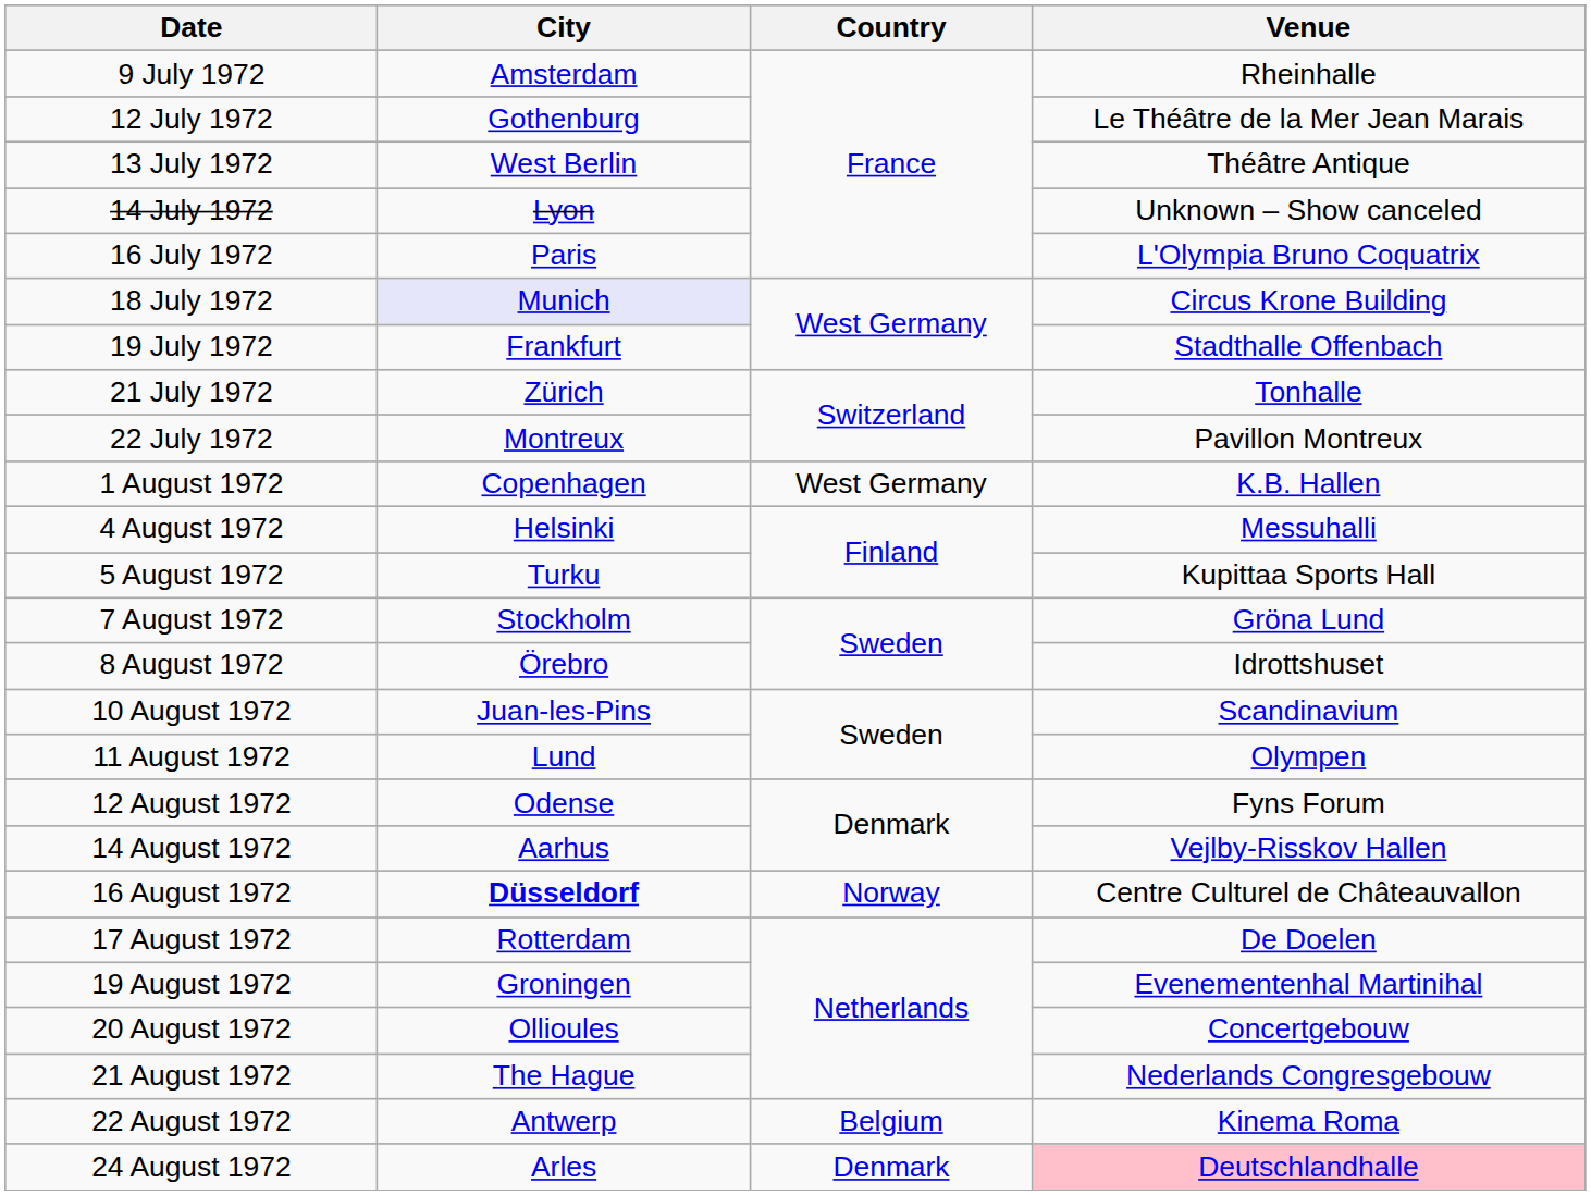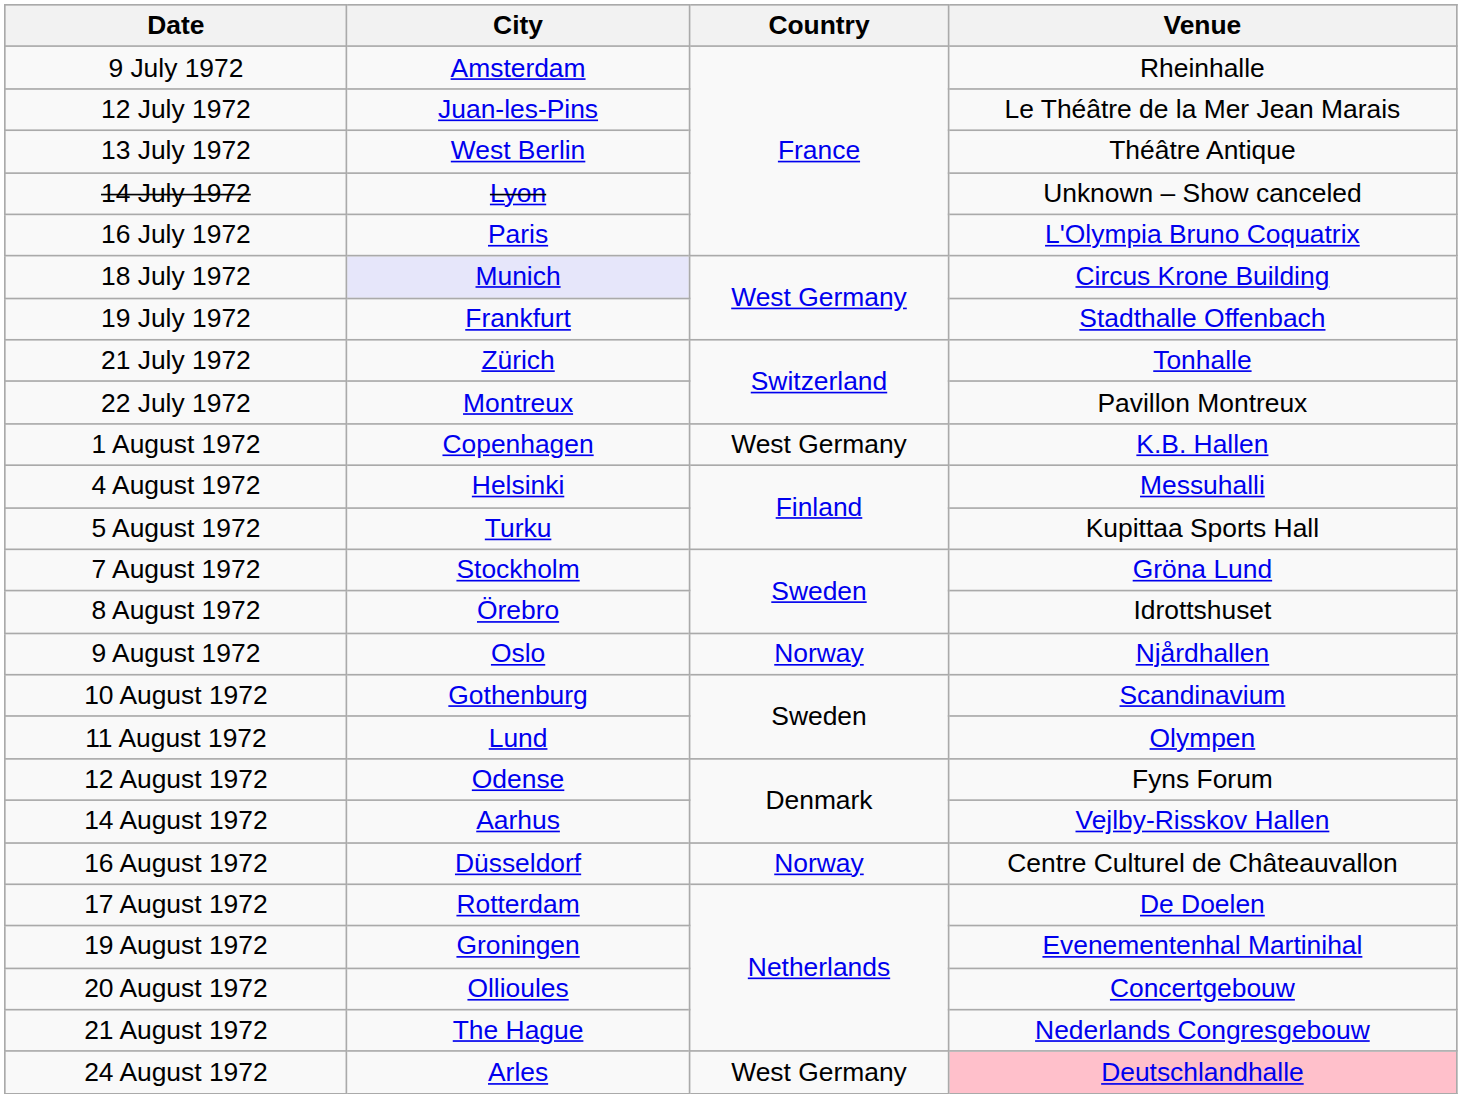 <table class="wikitable" style="text-align:center;">
 <tr>
 <th width="200">Date</th>
 <th width="200">City</th>
 <th width="150">Country</th>
 <th width="300">Venue</th>
 </tr>
 <tr>
 <td>9 July 1972</td>
 <td><a href='#'>Amsterdam</a></td>
 <td rowspan="5"><a href='#'>France</a></td>
 <td>Rheinhalle</td>
 </tr>
 <tr>
 <td>12 July 1972</td>
-<td><a href='#'>Gothenburg</a></td>
+<td><a href='#'>Juan-les-Pins</a></td>
 <td>Le Théâtre de la Mer Jean Marais</td>
 </tr>
 <tr>
 <td>13 July 1972</td>
 <td><a href='#'>West Berlin</a></td>
 <td>Théâtre Antique</td>
 </tr>
 <tr>
 <td><s>14 July 1972</s></td>
 <td><s><a href='#'>Lyon</a></s></td>
 <td>Unknown – Show canceled</td>
 </tr>
 <tr>
 <td>16 July 1972</td>
 <td><a href='#'>Paris</a></td>
 <td><a href='#'>L'Olympia Bruno Coquatrix</a></td>
 </tr>
 <tr>
 <td>18 July 1972</td>
 <td style="background: lavender;"><a href='#'>Munich</a></td>
 <td rowspan="2"><a href='#'>West Germany</a></td>
 <td><a href='#'>Circus Krone Building</a></td>
 </tr>
 <tr>
 <td>19 July 1972</td>
 <td><a href='#'>Frankfurt</a></td>
 <td><a href='#'>Stadthalle Offenbach</a></td>
 </tr>
 <tr>
 <td>21 July 1972</td>
 <td><a href='#'>Zürich</a></td>
 <td rowspan="2"><a href='#'>Switzerland</a></td>
 <td><a href='#'>Tonhalle</a></td>
 </tr>
 <tr>
 <td>22 July 1972</td>
 <td><a href='#'>Montreux</a></td>
 <td>Pavillon Montreux</td>
 </tr>
 <tr>
 <td>1 August 1972</td>
 <td><a href='#'>Copenhagen</a></td>
 <td>West Germany</td>
 <td><a href='#'>K.B. Hallen</a></td>
 </tr>
 <tr>
 <td>4 August 1972</td>
 <td><a href='#'>Helsinki</a></td>
 <td rowspan="2"><a href='#'>Finland</a></td>
 <td><a href='#'>Messuhalli</a></td>
 </tr>
 <tr>
 <td>5 August 1972</td>
 <td><a href='#'>Turku</a></td>
 <td>Kupittaa Sports Hall</td>
 </tr>
 <tr>
 <td>7 August 1972</td>
 <td><a href='#'>Stockholm</a></td>
 <td rowspan="2"><a href='#'>Sweden</a></td>
 <td><a href='#'>Gröna Lund</a></td>
 </tr>
 <tr>
 <td>8 August 1972</td>
 <td><a href='#'>Örebro</a></td>
 <td>Idrottshuset</td>
 </tr>
 <tr>
+<td>9 August 1972</td>
+<td><a href='#'>Oslo</a></td>
+<td><a href='#'>Norway</a></td>
+<td><a href='#'>Njårdhallen</a></td>
+</tr>
+<tr>
 <td>10 August 1972</td>
-<td><a href='#'>Juan-les-Pins</a></td>
+<td><a href='#'>Gothenburg</a></td>
 <td rowspan="2">Sweden</td>
 <td><a href='#'>Scandinavium</a></td>
 </tr>
 <tr>
 <td>11 August 1972</td>
 <td><a href='#'>Lund</a></td>
 <td><a href='#'>Olympen</a></td>
 </tr>
 <tr>
 <td>12 August 1972</td>
 <td><a href='#'>Odense</a></td>
 <td rowspan="2">Denmark</td>
 <td>Fyns Forum</td>
 </tr>
 <tr>
 <td>14 August 1972</td>
 <td><a href='#'>Aarhus</a></td>
 <td><a href='#'>Vejlby-Risskov Hallen</a></td>
 </tr>
 <tr>
 <td>16 August 1972</td>
-<td><strong><a href='#'>Düsseldorf</a></strong></td>
+<td><a href='#'>Düsseldorf</a></td>
 <td><a href='#'>Norway</a></td>
 <td>Centre Culturel de Châteauvallon</td>
 </tr>
 <tr>
 <td>17 August 1972</td>
 <td><a href='#'>Rotterdam</a></td>
 <td rowspan="4"><a href='#'>Netherlands</a></td>
 <td><a href='#'>De Doelen</a></td>
 </tr>
 <tr>
 <td>19 August 1972</td>
 <td><a href='#'>Groningen</a></td>
 <td><a href='#'>Evenementenhal Martinihal</a></td>
 </tr>
 <tr>
 <td>20 August 1972</td>
 <td><a href='#'>Ollioules</a></td>
 <td><a href='#'>Concertgebouw</a></td>
 </tr>
 <tr>
 <td>21 August 1972</td>
 <td><a href='#'>The Hague</a></td>
 <td><a href='#'>Nederlands Congresgebouw</a></td>
 </tr>
 <tr>
-<td>22 August 1972</td>
-<td><a href='#'>Antwerp</a></td>
-<td><a href='#'>Belgium</a></td>
-<td><a href='#'>Kinema Roma</a></td>
-</tr>
-<tr>
 <td>24 August 1972</td>
 <td><a href='#'>Arles</a></td>
-<td><a href='#'>Denmark</a></td>
+<td>West Germany</td>
 <td style="background: pink;"><a href='#'>Deutschlandhalle</a></td>
 </tr>
 </table>
